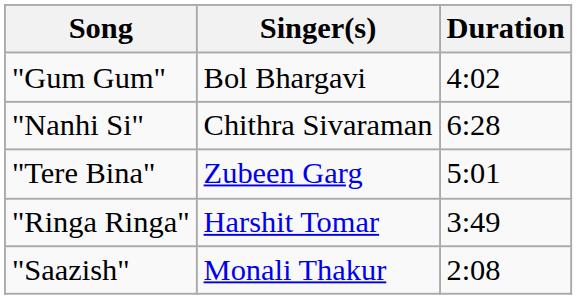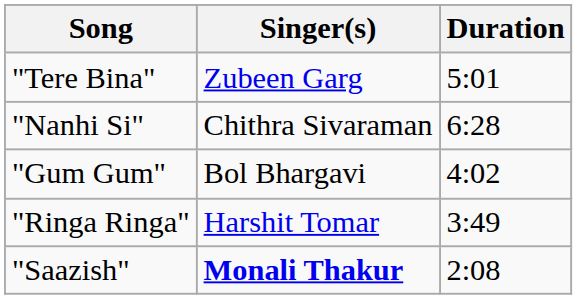 <table class="wikitable">
 <tr>
 <th>Song</th>
 <th>Singer(s)</th>
 <th>Duration</th>
 </tr>
 <tr>
-<td>"Gum Gum"</td>
-<td>Bol Bhargavi</td>
-<td>4:02</td>
+<td>"Tere Bina"</td>
+<td><a href='#'>Zubeen Garg</a></td>
+<td>5:01</td>
 </tr>
 <tr>
 <td>"Nanhi Si"</td>
 <td>Chithra Sivaraman</td>
 <td>6:28</td>
 </tr>
 <tr>
-<td>"Tere Bina"</td>
-<td><a href='#'>Zubeen Garg</a></td>
-<td>5:01</td>
+<td>"Gum Gum"</td>
+<td>Bol Bhargavi</td>
+<td>4:02</td>
 </tr>
 <tr>
 <td>"Ringa Ringa"</td>
 <td><a href='#'>Harshit Tomar</a></td>
 <td>3:49</td>
 </tr>
 <tr>
 <td>"Saazish"</td>
-<td><a href='#'>Monali Thakur</a></td>
+<td><strong><a href='#'>Monali Thakur</a></strong></td>
 <td>2:08</td>
 </tr>
 </table>
